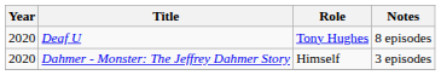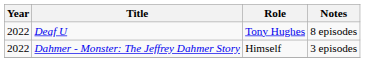 <table class="wikitable plainrowheaders sortable">
 <tr>
 <th scope="col">Year</th>
 <th scope="col">Title</th>
 <th scope="col">Role</th>
 <th class="unsortable">Notes</th>
 </tr>
 <tr>
-<td>2020</td>
+<td>2022</td>
 <td><em><a href='#'>Deaf U</a></em></td>
 <td><a href='#'>Tony Hughes</a></td>
 <td>8 episodes</td>
 </tr>
 <tr>
-<td>2020</td>
+<td>2022</td>
 <td><em><a href='#'>Dahmer - Monster: The Jeffrey Dahmer Story</a></em></td>
 <td>Himself</td>
 <td>3 episodes</td>
 </tr>
 <tr>
 </tr>
 </table>
